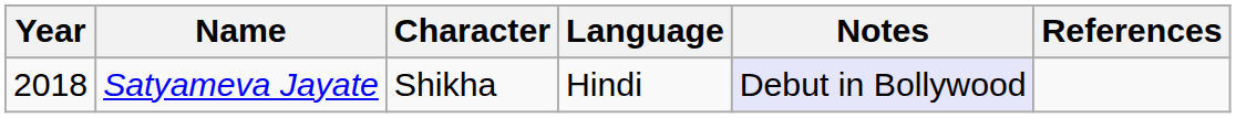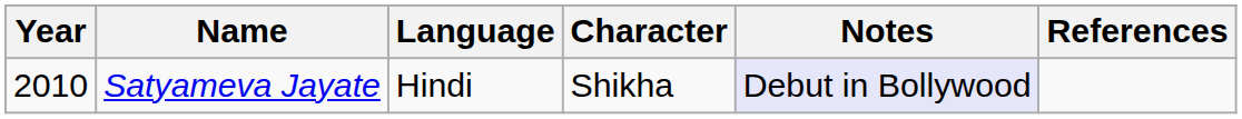 <table class="wikitable sortable">
 <tr>
 <th>Year</th>
 <th>Name</th>
+<th>Language</th>
 <th>Character</th>
-<th>Language</th>
 <th>Notes</th>
 <th>References</th>
 </tr>
 <tr>
-<td>2018</td>
+<td>2010</td>
 <td><em><a href='#'>Satyameva Jayate</a></em></td>
+<td>Hindi</td>
 <td>Shikha</td>
-<td>Hindi</td>
 <td style="background: lavender;">Debut in Bollywood</td>
 <td></td>
 </tr>
 </table>
